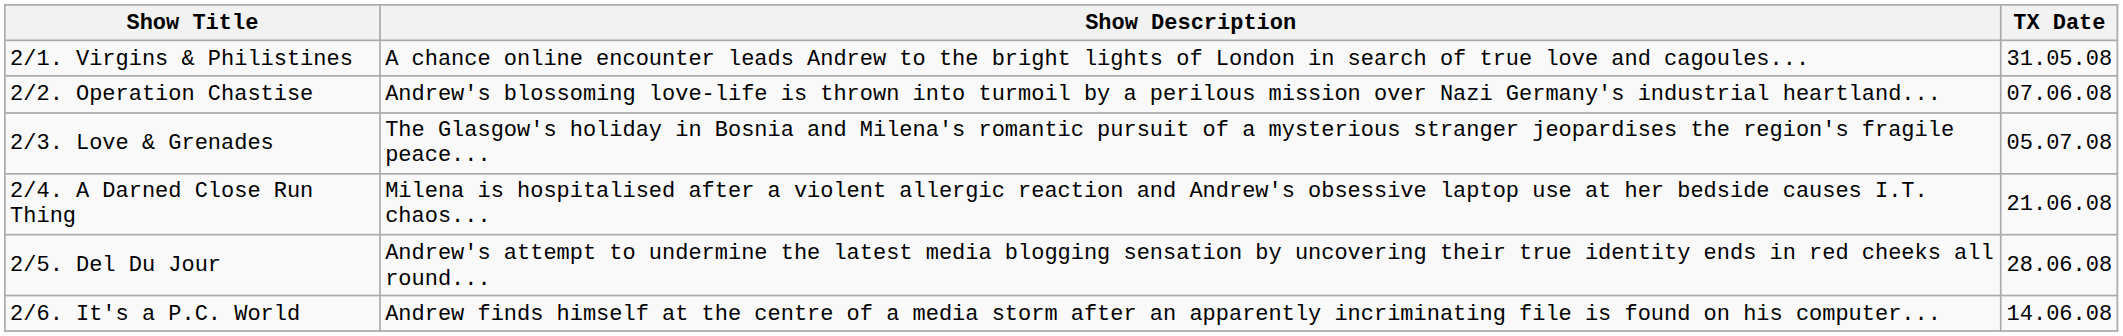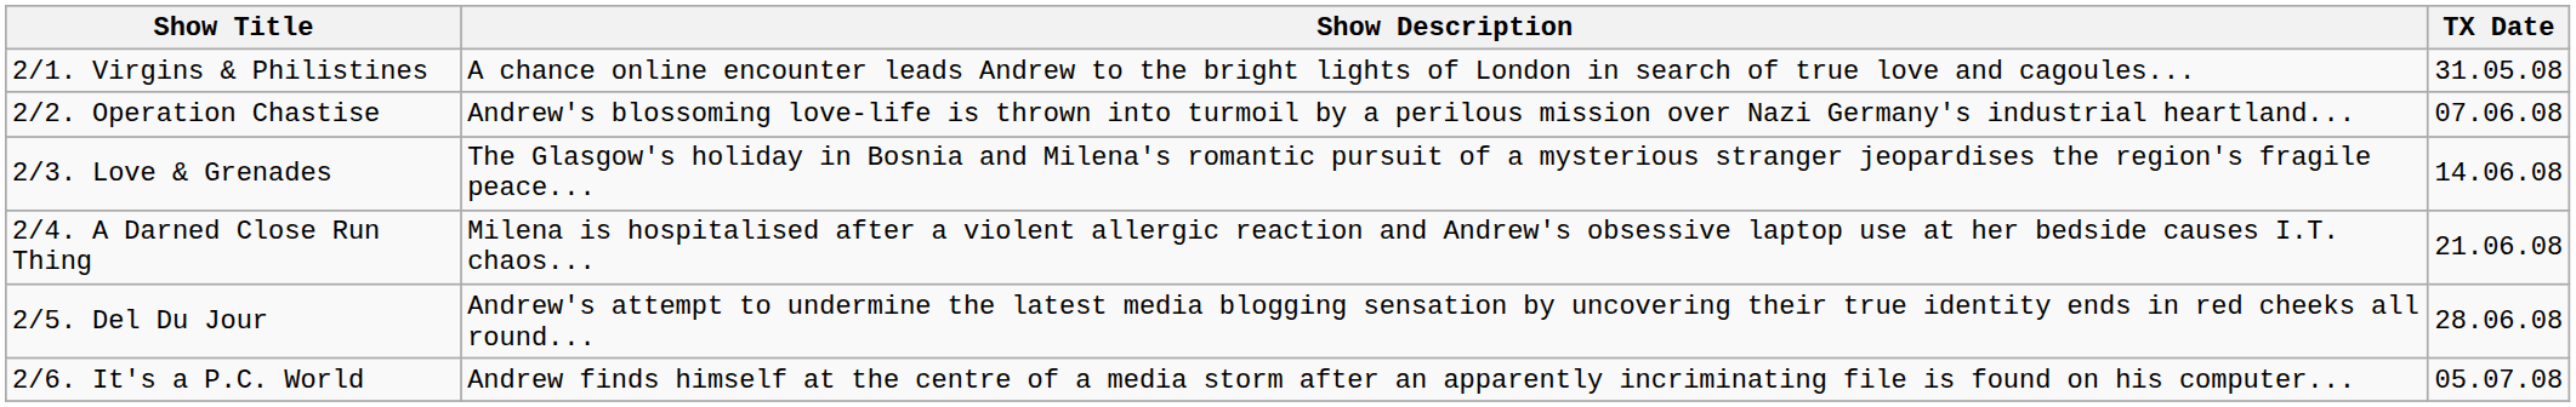 <table class="wikitable" border="1">
 <tr>
 <th>Show Title</th>
 <th>Show Description</th>
 <th>TX Date</th>
 </tr>
 <tr>
 <td>2/1. Virgins & Philistines</td>
 <td>A chance online encounter leads Andrew to the bright lights of London in search of true love and cagoules...</td>
 <td>31.05.08</td>
 </tr>
 <tr>
 <td>2/2. Operation Chastise</td>
 <td>Andrew's blossoming love-life is thrown into turmoil by a perilous mission over Nazi Germany's industrial heartland...</td>
 <td>07.06.08</td>
 </tr>
 <tr>
 <td>2/3. Love & Grenades</td>
 <td>The Glasgow's holiday in Bosnia and Milena's romantic pursuit of a mysterious stranger jeopardises the region's fragile peace...</td>
-<td>05.07.08</td>
+<td>14.06.08</td>
 </tr>
 <tr>
 <td>2/4. A Darned Close Run Thing</td>
 <td>Milena is hospitalised after a violent allergic reaction and Andrew's obsessive laptop use at her bedside causes I.T. chaos...</td>
 <td>21.06.08</td>
 </tr>
 <tr>
 <td>2/5. Del Du Jour</td>
 <td>Andrew's attempt to undermine the latest media blogging sensation by uncovering their true identity ends in red cheeks all round...</td>
 <td>28.06.08</td>
 </tr>
 <tr>
 <td>2/6. It's a P.C. World</td>
 <td>Andrew finds himself at the centre of a media storm after an apparently incriminating file is found on his computer...</td>
-<td>14.06.08</td>
+<td>05.07.08</td>
 </tr>
 </table>
